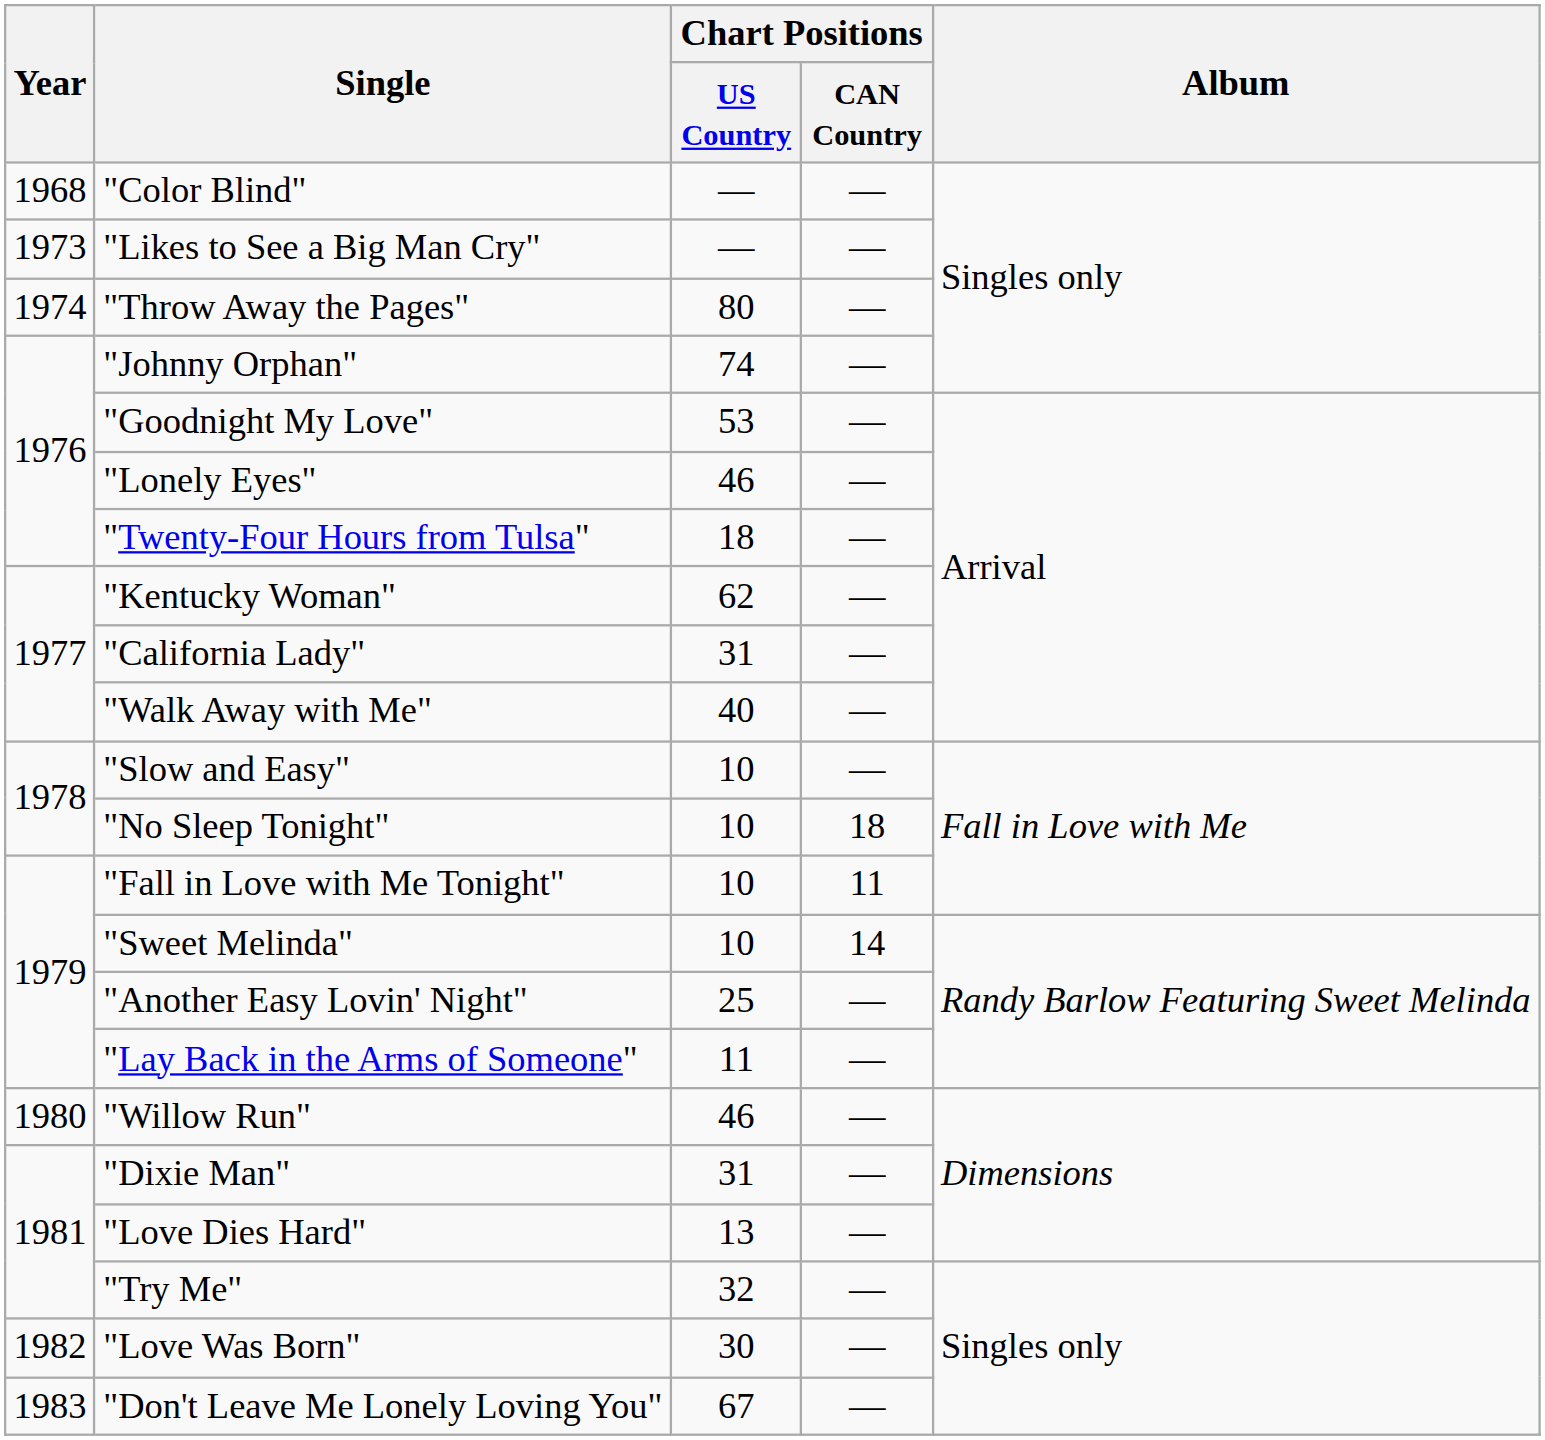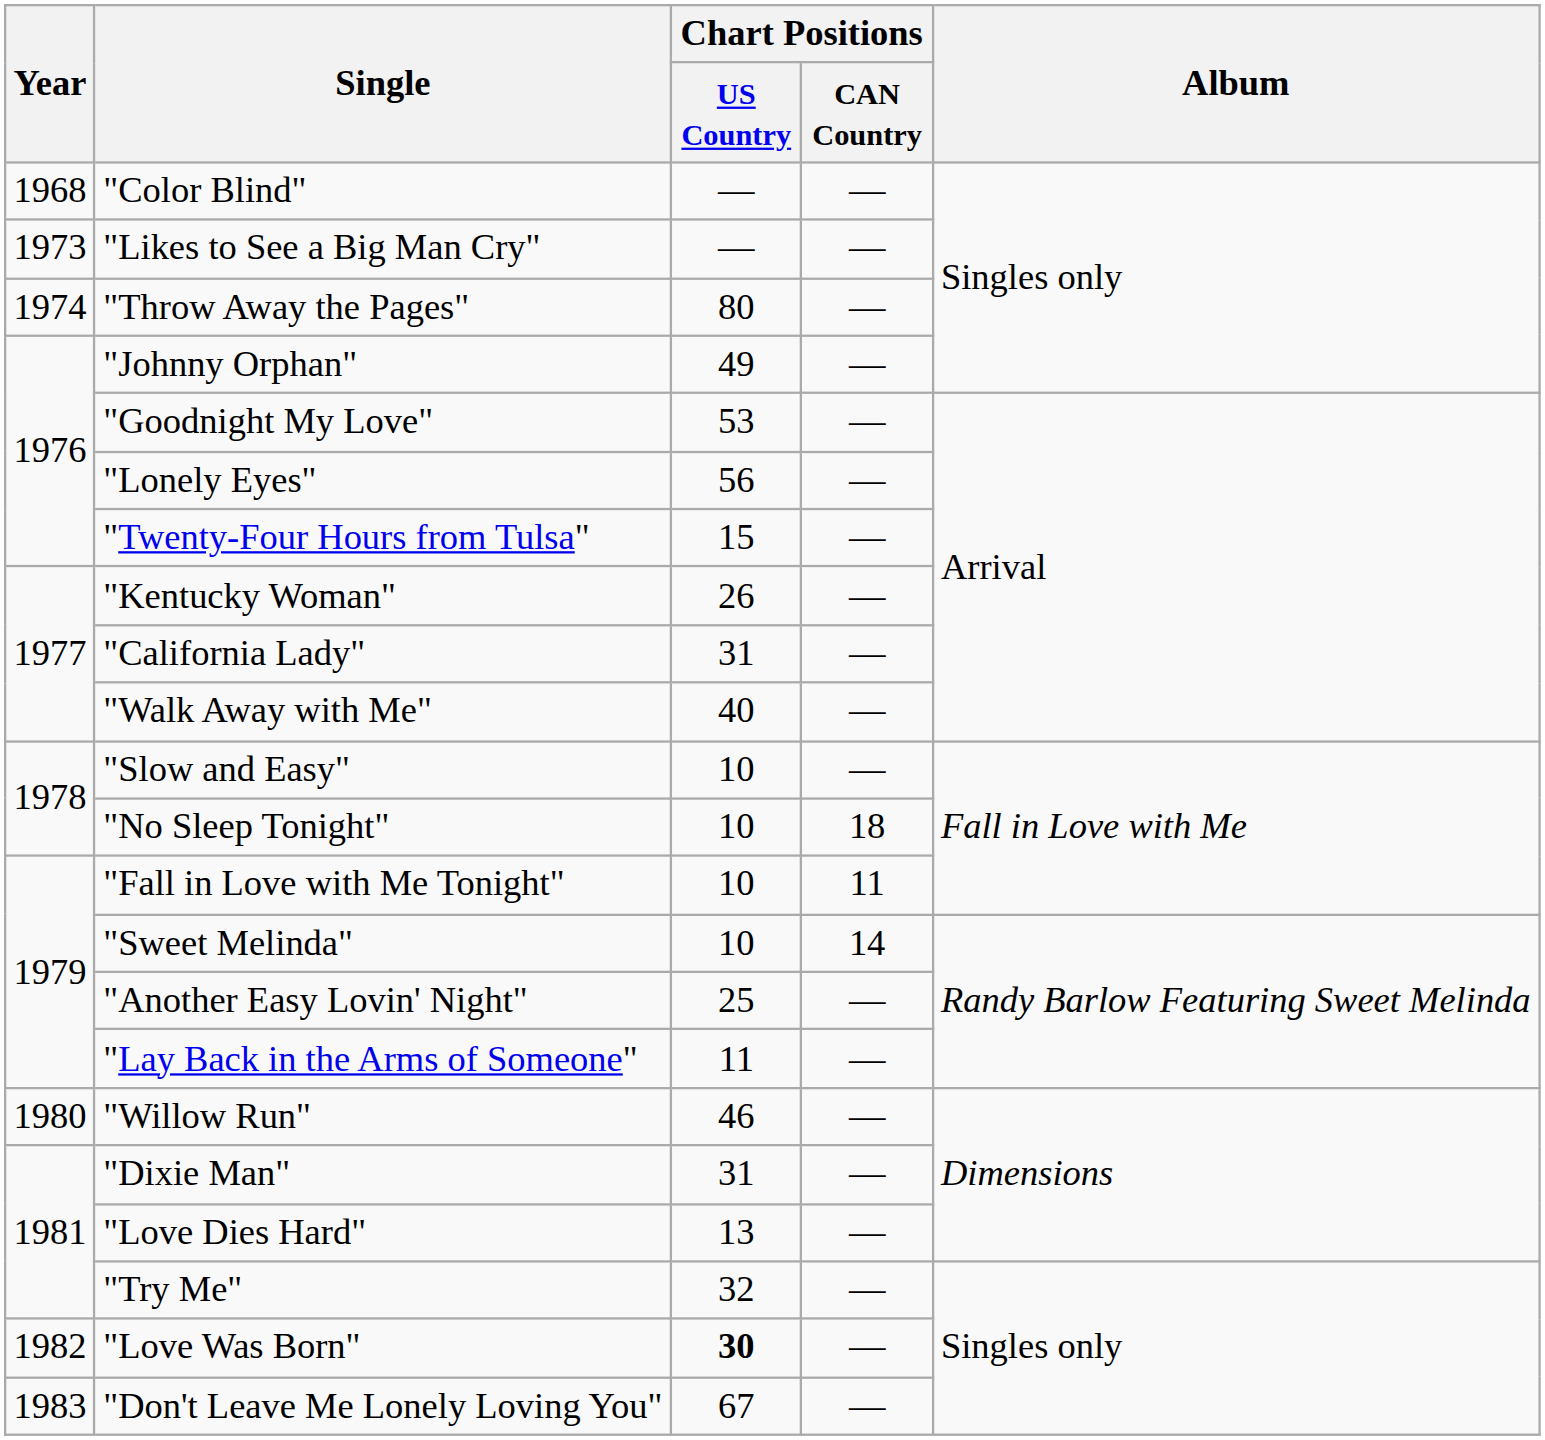 <table class="wikitable">
 <tr>
 <th rowspan="2">Year</th>
 <th rowspan="2">Single</th>
 <th colspan="2">Chart Positions</th>
 <th rowspan="2">Album</th>
 </tr>
 <tr>
 <th width="50"><small><a href='#'>US Country</a></small></th>
 <th width="50"><small>CAN Country</small></th>
 </tr>
 <tr>
 <td>1968</td>
 <td>"Color Blind"</td>
 <td align="center">—</td>
 <td align="center">—</td>
 <td rowspan=4>Singles only</td>
 </tr>
 <tr>
 <td>1973</td>
 <td>"Likes to See a Big Man Cry"</td>
 <td align="center">—</td>
 <td align="center">—</td>
 </tr>
 <tr>
 <td>1974</td>
 <td>"Throw Away the Pages"</td>
 <td align="center">80</td>
 <td align="center">—</td>
 </tr>
 <tr>
 <td rowspan=4>1976</td>
 <td>"Johnny Orphan"</td>
-<td align="center">74</td>
+<td align="center">49</td>
 <td align="center">—</td>
 </tr>
 <tr>
 <td>"Goodnight My Love"</td>
 <td align="center">53</td>
 <td align="center">—</td>
 <td rowspan=6>Arrival</td>
 </tr>
 <tr>
 <td>"Lonely Eyes"</td>
-<td align="center">46</td>
+<td align="center">56</td>
 <td align="center">—</td>
 </tr>
 <tr>
 <td>"<a href='#'>Twenty-Four Hours from Tulsa</a>"</td>
-<td align="center">18</td>
+<td align="center">15</td>
 <td align="center">—</td>
 </tr>
 <tr>
 <td rowspan=3>1977</td>
 <td>"Kentucky Woman"</td>
-<td align="center">62</td>
+<td align="center">26</td>
 <td align="center">—</td>
 </tr>
 <tr>
 <td>"California Lady"</td>
 <td align="center">31</td>
 <td align="center">—</td>
 </tr>
 <tr>
 <td>"Walk Away with Me"</td>
 <td align="center">40</td>
 <td align="center">—</td>
 </tr>
 <tr>
 <td rowspan=2>1978</td>
 <td>"Slow and Easy"</td>
 <td align="center">10</td>
 <td align="center">—</td>
 <td rowspan=3><em>Fall in Love with Me</em></td>
 </tr>
 <tr>
 <td>"No Sleep Tonight"</td>
 <td align="center">10</td>
 <td align="center">18</td>
 </tr>
 <tr>
 <td rowspan=4>1979</td>
 <td>"Fall in Love with Me Tonight"</td>
 <td align="center">10</td>
 <td align="center">11</td>
 </tr>
 <tr>
 <td>"Sweet Melinda"</td>
 <td align="center">10</td>
 <td align="center">14</td>
 <td rowspan=3><em>Randy Barlow Featuring Sweet Melinda</em></td>
 </tr>
 <tr>
 <td>"Another Easy Lovin' Night"</td>
 <td align="center">25</td>
 <td align="center">—</td>
 </tr>
 <tr>
 <td>"<a href='#'>Lay Back in the Arms of Someone</a>"</td>
 <td align="center">11</td>
 <td align="center">—</td>
 </tr>
 <tr>
 <td>1980</td>
 <td>"Willow Run"</td>
 <td align="center">46</td>
 <td align="center">—</td>
 <td rowspan=3><em>Dimensions</em></td>
 </tr>
 <tr>
 <td rowspan=3>1981</td>
 <td>"Dixie Man"</td>
 <td align="center">31</td>
 <td align="center">—</td>
 </tr>
 <tr>
 <td>"Love Dies Hard"</td>
 <td align="center">13</td>
 <td align="center">—</td>
 </tr>
 <tr>
 <td>"Try Me"</td>
 <td align="center">32</td>
 <td align="center">—</td>
 <td rowspan=3>Singles only</td>
 </tr>
 <tr>
 <td>1982</td>
 <td>"Love Was Born"</td>
-<td align="center">30</td>
+<td align="center"><strong>30</strong></td>
 <td align="center">—</td>
 </tr>
 <tr>
 <td>1983</td>
 <td>"Don't Leave Me Lonely Loving You"</td>
 <td align="center">67</td>
 <td align="center">—</td>
 </tr>
 </table>
